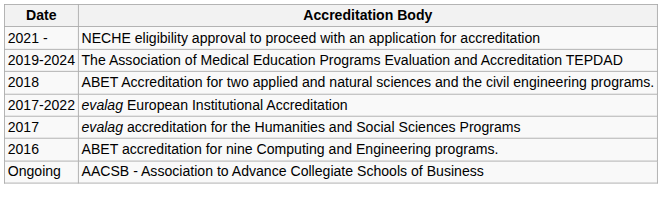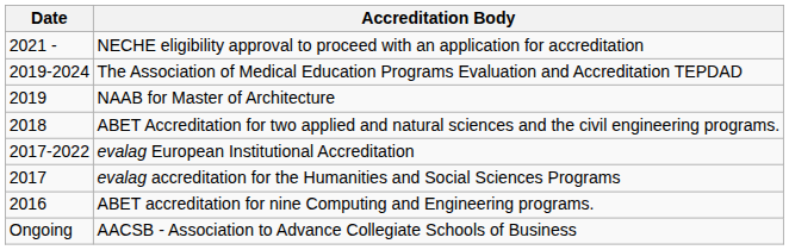 <table class="wikitable">
 <tr>
 <th>Date</th>
 <th>Accreditation Body</th>
 </tr>
 <tr>
 <td>2021 -</td>
 <td>NECHE eligibility approval to proceed with an application for accreditation</td>
 </tr>
 <tr>
 <td>2019-2024</td>
 <td>The Association of Medical Education Programs Evaluation and Accreditation TEPDAD</td>
+</tr>
+<tr>
+<td>2019</td>
+<td>NAAB for Master of Architecture</td>
 </tr>
 <tr>
 <td>2018</td>
 <td>ABET Accreditation for two applied and natural sciences and the civil engineering programs.</td>
 </tr>
 <tr>
 <td>2017-2022</td>
 <td><em>evalag</em> European Institutional Accreditation</td>
 </tr>
 <tr>
 <td>2017</td>
 <td><em>evalag</em> accreditation for the Humanities and Social Sciences Programs</td>
 </tr>
 <tr>
 <td>2016</td>
 <td>ABET accreditation for nine Computing and Engineering programs.</td>
 </tr>
 <tr>
 <td>Ongoing</td>
 <td>AACSB - Association to Advance Collegiate Schools of Business</td>
 </tr>
 </table>
